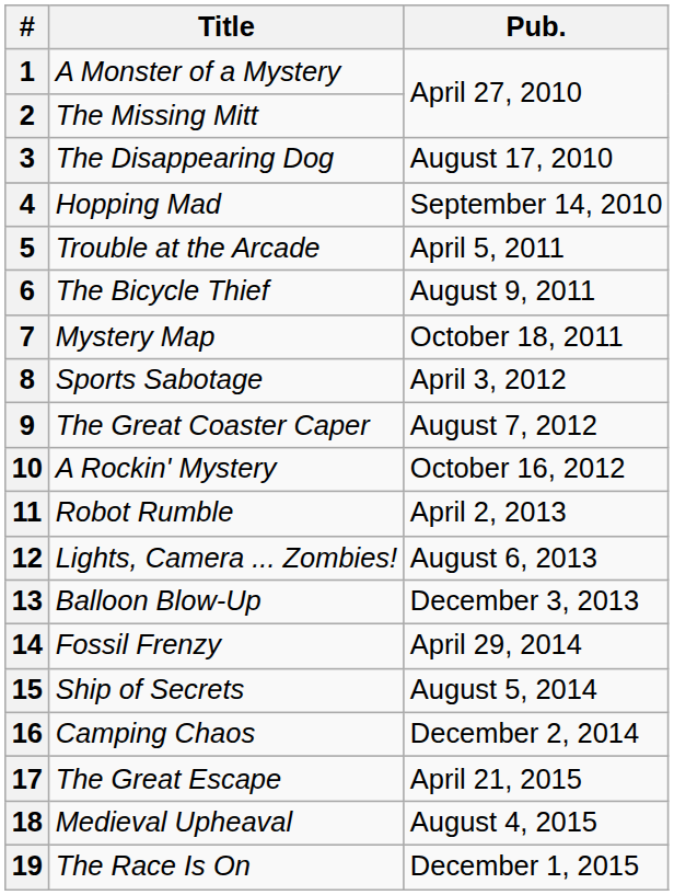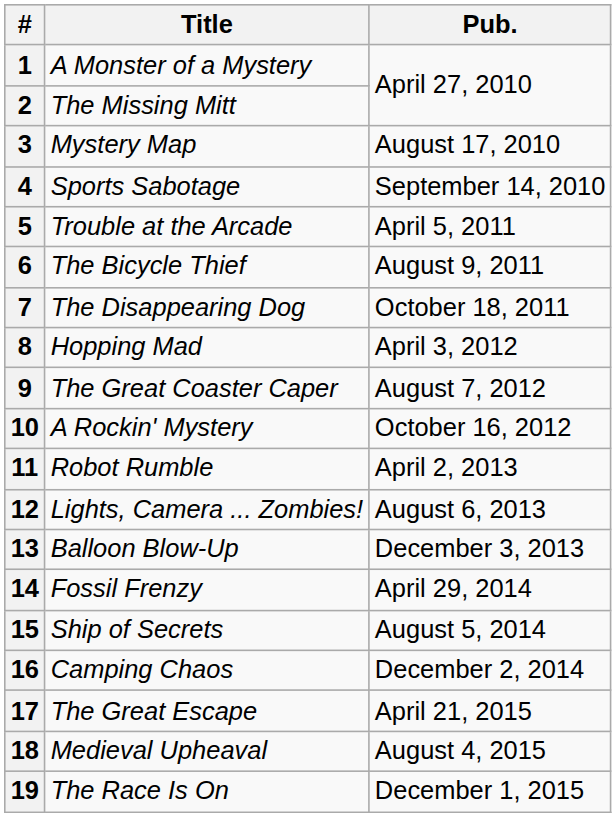 <table class="wikitable">
 <tr>
 <th>#</th>
 <th>Title</th>
 <th>Pub.</th>
 </tr>
 <tr>
 <th>1</th>
 <td><em>A Monster of a Mystery</em></td>
 <td rowspan="2">April 27, 2010</td>
 </tr>
 <tr>
 <th>2</th>
 <td><em>The Missing Mitt</em></td>
 </tr>
 <tr>
 <th>3</th>
-<td><em>The Disappearing Dog</em></td>
+<td><em>Mystery Map</em></td>
 <td>August 17, 2010</td>
 </tr>
 <tr>
 <th>4</th>
-<td><em>Hopping Mad</em></td>
+<td><em>Sports Sabotage</em></td>
 <td>September 14, 2010</td>
 </tr>
 <tr>
 <th>5</th>
 <td><em>Trouble at the Arcade</em></td>
 <td>April 5, 2011</td>
 </tr>
 <tr>
 <th>6</th>
 <td><em>The Bicycle Thief</em></td>
 <td>August 9, 2011</td>
 </tr>
 <tr>
 <th>7</th>
-<td><em>Mystery Map</em></td>
+<td><em>The Disappearing Dog</em></td>
 <td>October 18, 2011</td>
 </tr>
 <tr>
 <th>8</th>
-<td><em>Sports Sabotage</em></td>
+<td><em>Hopping Mad</em></td>
 <td>April 3, 2012</td>
 </tr>
 <tr>
 <th>9</th>
 <td><em>The Great Coaster Caper</em></td>
 <td>August 7, 2012</td>
 </tr>
 <tr>
 <th>10</th>
 <td><em>A Rockin' Mystery</em></td>
 <td>October 16, 2012</td>
 </tr>
 <tr>
 <th>11</th>
 <td><em>Robot Rumble</em></td>
 <td>April 2, 2013</td>
 </tr>
 <tr>
 <th>12</th>
 <td><em>Lights, Camera ... Zombies!</em></td>
 <td>August 6, 2013</td>
 </tr>
 <tr>
 <th>13</th>
 <td><em>Balloon Blow-Up</em></td>
 <td>December 3, 2013</td>
 </tr>
 <tr>
 <th>14</th>
 <td><em>Fossil Frenzy</em></td>
 <td>April 29, 2014</td>
 </tr>
 <tr>
 <th>15</th>
 <td><em>Ship of Secrets</em></td>
 <td>August 5, 2014</td>
 </tr>
 <tr>
 <th>16</th>
 <td><em>Camping Chaos</em></td>
 <td>December 2, 2014</td>
 </tr>
 <tr>
 <th>17</th>
 <td><em>The Great Escape</em></td>
 <td>April 21, 2015</td>
 </tr>
 <tr>
 <th>18</th>
 <td><em>Medieval Upheaval</em></td>
 <td>August 4, 2015</td>
 </tr>
 <tr>
 <th>19</th>
 <td><em>The Race Is On</em></td>
 <td>December 1, 2015</td>
 </tr>
 <tr>
 </tr>
 </table>
